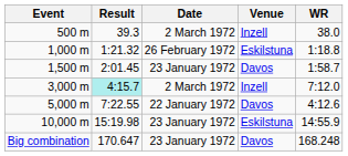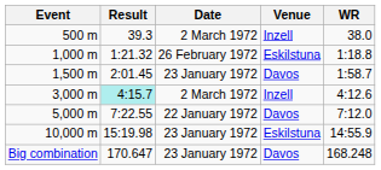 <table class="wikitable">
 <tr>
 <th>Event</th>
 <th>Result</th>
 <th>Date</th>
 <th>Venue</th>
 <th>WR</th>
 </tr>
 <tr align="right">
 <td>500 m</td>
 <td>39.3</td>
 <td>2 March 1972</td>
 <td align="left"><a href='#'>Inzell</a></td>
 <td>38.0</td>
 </tr>
 <tr align="right">
 <td>1,000 m</td>
 <td>1:21.32</td>
 <td>26 February 1972</td>
 <td align="left"><a href='#'>Eskilstuna</a></td>
 <td>1:18.8</td>
 </tr>
 <tr align="right">
 <td>1,500 m</td>
 <td>2:01.45</td>
 <td>23 January 1972</td>
 <td align="left"><a href='#'>Davos</a></td>
 <td>1:58.7</td>
 </tr>
 <tr align="right">
 <td>3,000 m</td>
 <td style="background: paleturquoise;">4:15.7</td>
 <td>2 March 1972</td>
 <td align="left"><a href='#'>Inzell</a></td>
-<td>7:12.0</td>
+<td>4:12.6</td>
 </tr>
 <tr align="right">
 <td>5,000 m</td>
 <td>7:22.55</td>
 <td>22 January 1972</td>
 <td align="left"><a href='#'>Davos</a></td>
-<td>4:12.6</td>
+<td>7:12.0</td>
 </tr>
 <tr align="right">
 <td>10,000 m</td>
 <td>15:19.98</td>
 <td>23 January 1972</td>
 <td align="left"><a href='#'>Eskilstuna</a></td>
 <td>14:55.9</td>
 </tr>
 <tr align="right">
 <td><a href='#'>Big combination</a></td>
 <td>170.647</td>
 <td>23 January 1972</td>
 <td align="left"><a href='#'>Davos</a></td>
 <td>168.248</td>
 </tr>
 </table>
